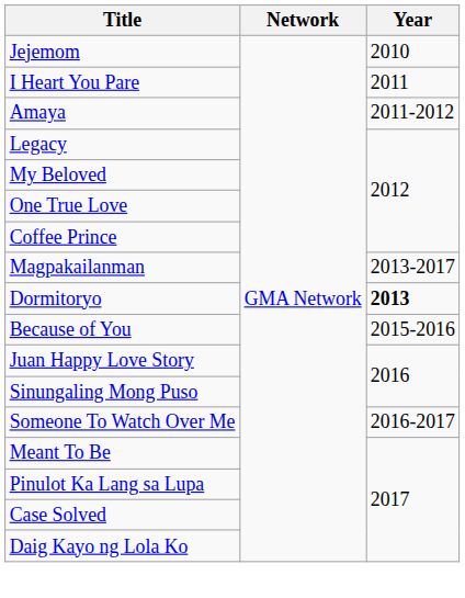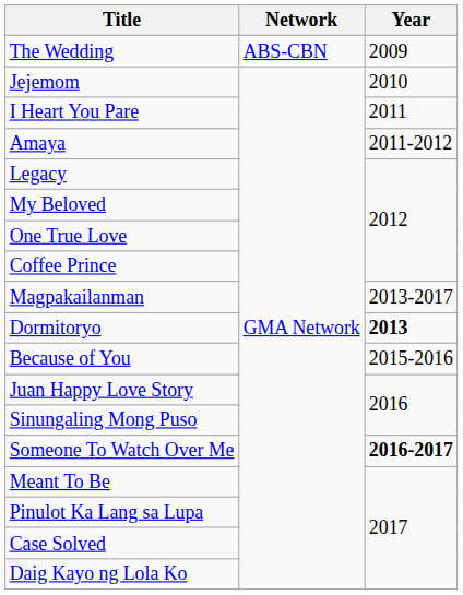 <table class="wikitable">
 <tr>
 <th>Title</th>
 <th>Network</th>
 <th>Year</th>
+</tr>
+<tr>
+<td><a href='#'>The Wedding</a></td>
+<td><a href='#'>ABS-CBN</a></td>
+<td>2009</td>
 </tr>
 <tr>
 <td><a href='#'>Jejemom</a></td>
 <td rowspan="17"><a href='#'>GMA Network</a></td>
 <td>2010</td>
 </tr>
 <tr>
 <td><a href='#'>I Heart You Pare</a></td>
 <td>2011</td>
 </tr>
 <tr>
 <td><a href='#'>Amaya</a></td>
 <td>2011-2012</td>
 </tr>
 <tr>
 <td><a href='#'>Legacy</a></td>
 <td rowspan="4">2012</td>
 </tr>
 <tr>
 <td><a href='#'>My Beloved</a></td>
 </tr>
 <tr>
 <td><a href='#'>One True Love</a></td>
 </tr>
 <tr>
 <td><a href='#'>Coffee Prince</a></td>
 </tr>
 <tr>
 <td><a href='#'>Magpakailanman</a></td>
 <td>2013-2017</td>
 </tr>
 <tr>
 <td><a href='#'>Dormitoryo</a></td>
 <td><strong>2013</strong></td>
 </tr>
 <tr>
 <td><a href='#'>Because of You</a></td>
 <td>2015-2016</td>
 </tr>
 <tr>
 <td><a href='#'>Juan Happy Love Story</a></td>
 <td rowspan="2">2016</td>
 </tr>
 <tr>
 <td><a href='#'>Sinungaling Mong Puso</a></td>
 </tr>
 <tr>
 <td><a href='#'>Someone To Watch Over Me</a></td>
-<td>2016-2017</td>
+<td><strong>2016-2017</strong></td>
 </tr>
 <tr>
 <td><a href='#'>Meant To Be</a></td>
 <td rowspan="4">2017</td>
 </tr>
 <tr>
 <td><a href='#'>Pinulot Ka Lang sa Lupa</a></td>
 </tr>
 <tr>
 <td><a href='#'>Case Solved</a></td>
 </tr>
 <tr>
 <td><a href='#'>Daig Kayo ng Lola Ko</a></td>
 </tr>
 </table>
